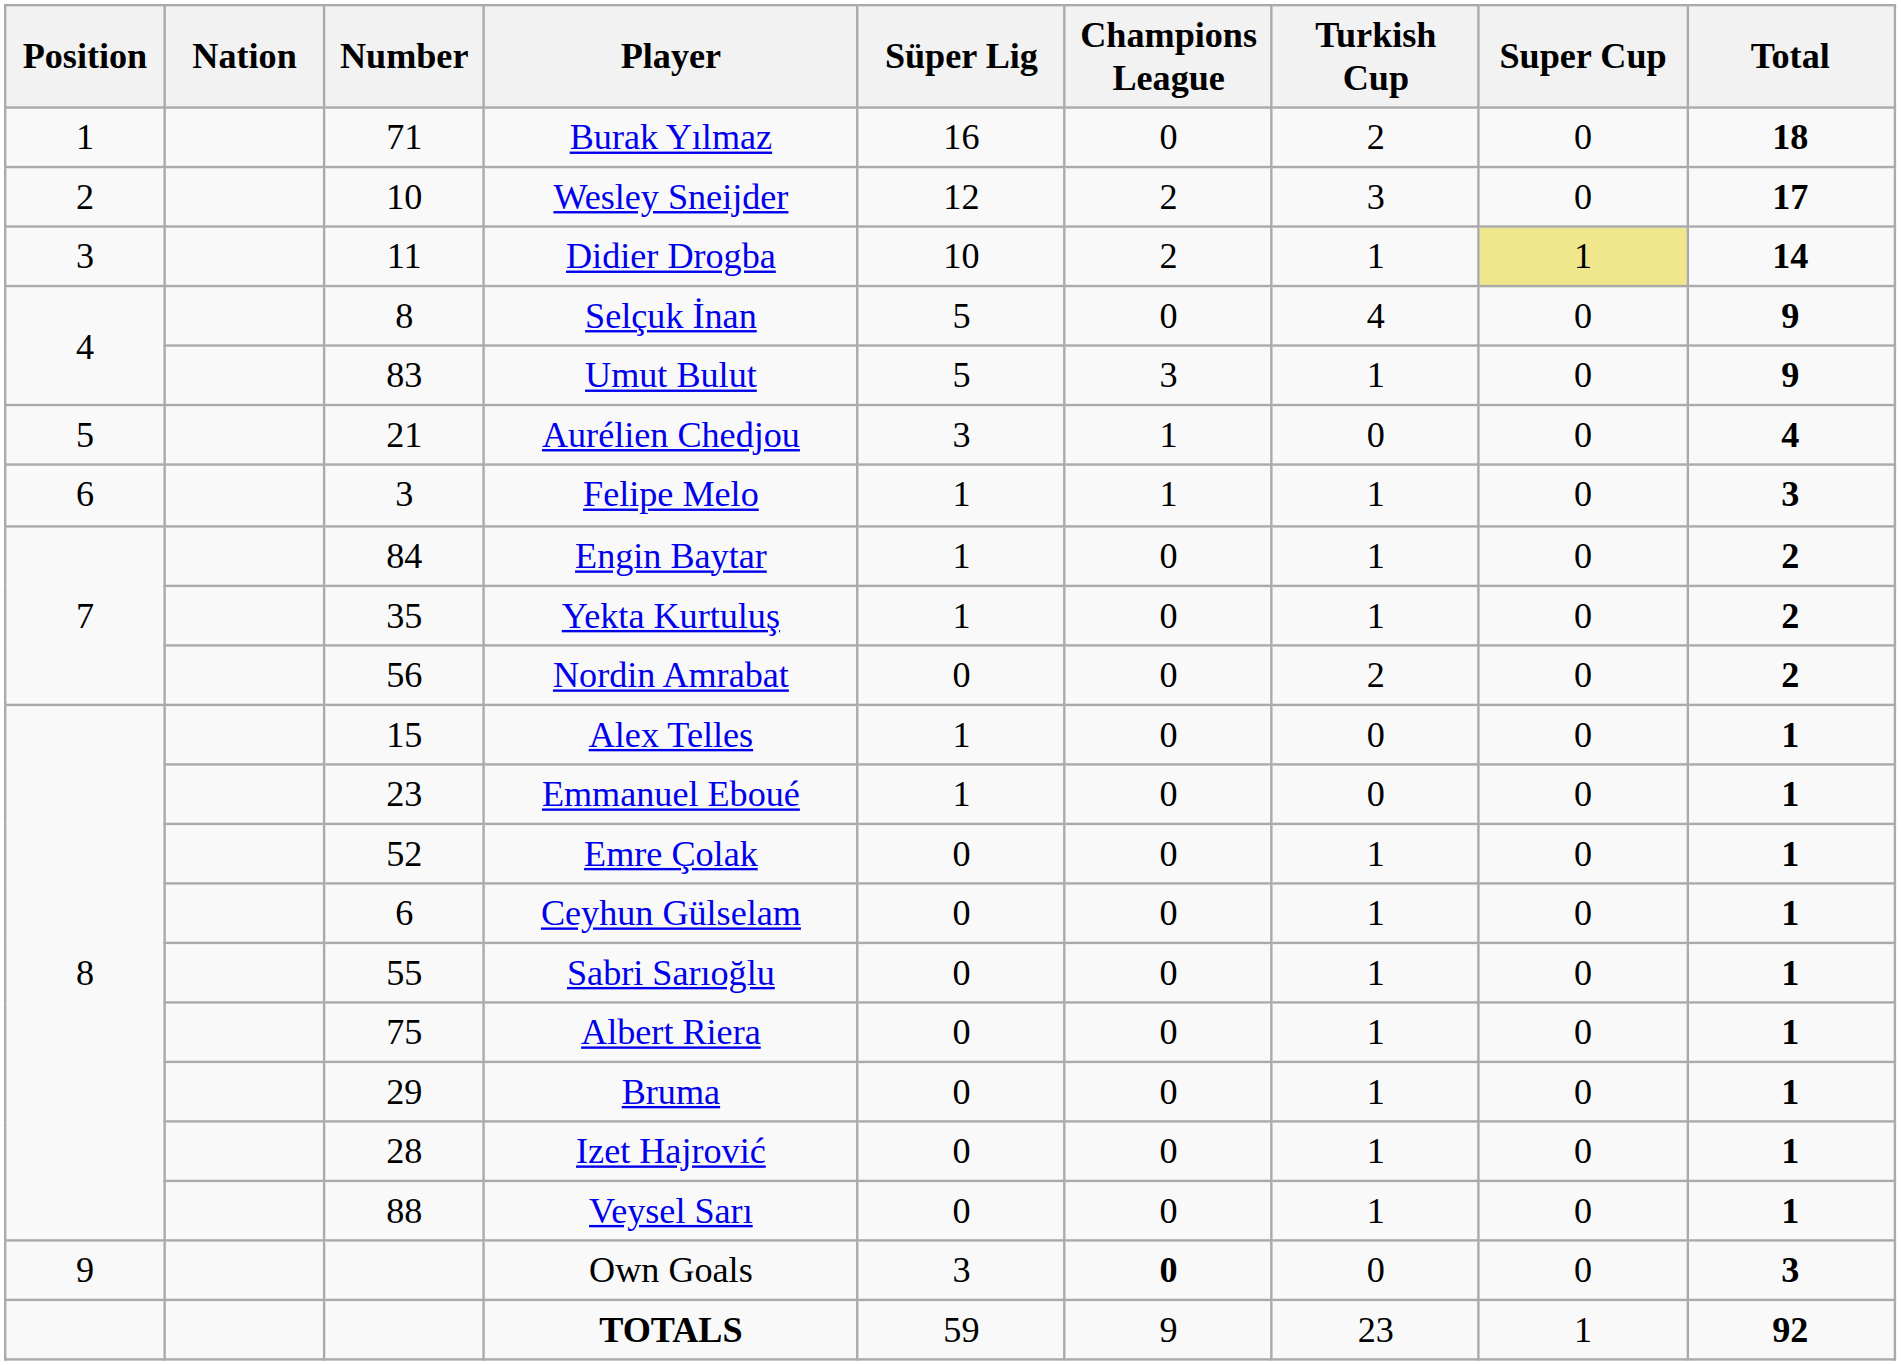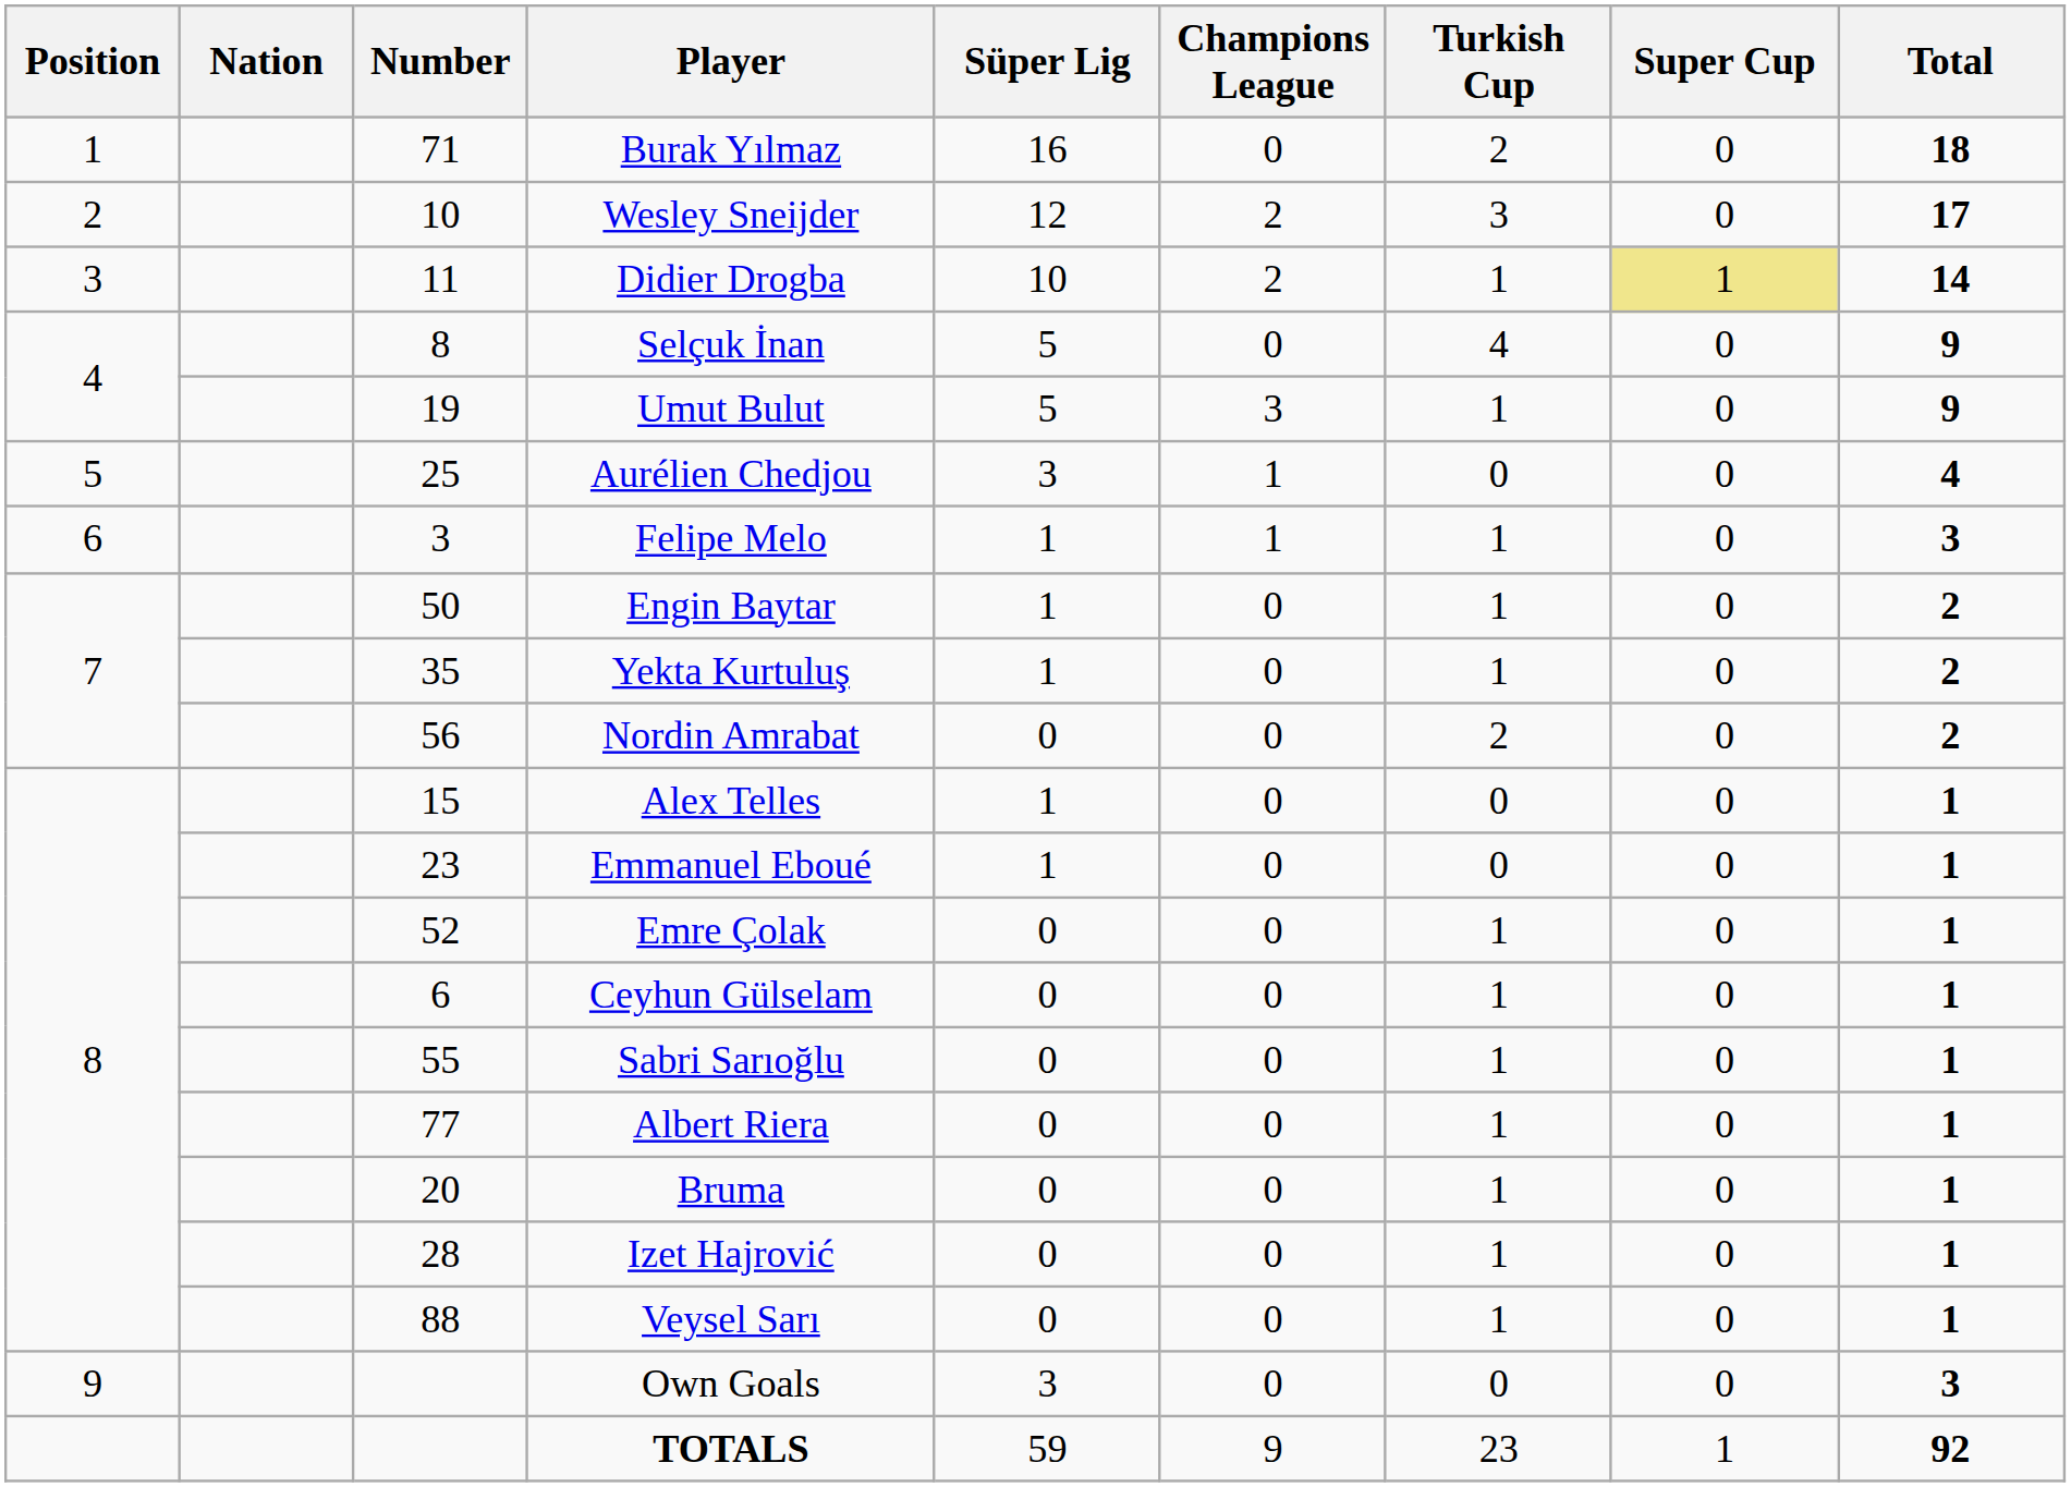 <table class="wikitable" style="font-size: 95%; text-align: center;">
 <tr>
 <th width=60>Position</th>
 <th width=60>Nation</th>
 <th width=60>Number</th>
 <th width=150>Player</th>
 <th width=80>Süper Lig</th>
 <th width=80>Champions League</th>
 <th width=80>Turkish Cup</th>
 <th width=80>Super Cup</th>
 <th width=80>Total</th>
 </tr>
 <tr>
 <td>1</td>
 <td></td>
 <td>71</td>
 <td><a href='#'>Burak Yılmaz</a></td>
 <td>16</td>
 <td>0</td>
 <td>2</td>
 <td>0</td>
 <td><strong>18</strong></td>
 </tr>
 <tr>
 <td>2</td>
 <td></td>
 <td>10</td>
 <td><a href='#'>Wesley Sneijder</a></td>
 <td>12</td>
 <td>2</td>
 <td>3</td>
 <td>0</td>
 <td><strong>17</strong></td>
 </tr>
 <tr>
 <td>3</td>
 <td></td>
 <td>11</td>
 <td><a href='#'>Didier Drogba</a></td>
 <td>10</td>
 <td>2</td>
 <td>1</td>
 <td style="background: khaki;">1</td>
 <td><strong>14</strong></td>
 </tr>
 <tr>
 <td rowspan=2>4</td>
 <td></td>
 <td>8</td>
 <td><a href='#'>Selçuk İnan</a></td>
 <td>5</td>
 <td>0</td>
 <td>4</td>
 <td>0</td>
 <td><strong>9</strong></td>
 </tr>
 <tr>
 <td></td>
-<td>83</td>
+<td>19</td>
 <td><a href='#'>Umut Bulut</a></td>
 <td>5</td>
 <td>3</td>
 <td>1</td>
 <td>0</td>
 <td><strong>9</strong></td>
 </tr>
 <tr>
 <td>5</td>
 <td></td>
-<td>21</td>
+<td>25</td>
 <td><a href='#'>Aurélien Chedjou</a></td>
 <td>3</td>
 <td>1</td>
 <td>0</td>
 <td>0</td>
 <td><strong>4</strong></td>
 </tr>
 <tr>
 <td>6</td>
 <td></td>
 <td>3</td>
 <td><a href='#'>Felipe Melo</a></td>
 <td>1</td>
 <td>1</td>
 <td>1</td>
 <td>0</td>
 <td><strong>3</strong></td>
 </tr>
 <tr>
 <td rowspan=3>7</td>
 <td></td>
-<td>84</td>
+<td>50</td>
 <td><a href='#'>Engin Baytar</a></td>
 <td>1</td>
 <td>0</td>
 <td>1</td>
 <td>0</td>
 <td><strong>2</strong></td>
 </tr>
 <tr>
 <td></td>
 <td>35</td>
 <td><a href='#'>Yekta Kurtuluş</a></td>
 <td>1</td>
 <td>0</td>
 <td>1</td>
 <td>0</td>
 <td><strong>2</strong></td>
 </tr>
 <tr>
 <td></td>
 <td>56</td>
 <td><a href='#'>Nordin Amrabat</a></td>
 <td>0</td>
 <td>0</td>
 <td>2</td>
 <td>0</td>
 <td><strong>2</strong></td>
 </tr>
 <tr>
 <td rowspan=9>8</td>
 <td></td>
 <td>15</td>
 <td><a href='#'>Alex Telles</a></td>
 <td>1</td>
 <td>0</td>
 <td>0</td>
 <td>0</td>
 <td><strong>1</strong></td>
 </tr>
 <tr>
 <td></td>
 <td>23</td>
 <td><a href='#'>Emmanuel Eboué</a></td>
 <td>1</td>
 <td>0</td>
 <td>0</td>
 <td>0</td>
 <td><strong>1</strong></td>
 </tr>
 <tr>
 <td></td>
 <td>52</td>
 <td><a href='#'>Emre Çolak</a></td>
 <td>0</td>
 <td>0</td>
 <td>1</td>
 <td>0</td>
 <td><strong>1</strong></td>
 </tr>
 <tr>
 <td></td>
 <td>6</td>
 <td><a href='#'>Ceyhun Gülselam</a></td>
 <td>0</td>
 <td>0</td>
 <td>1</td>
 <td>0</td>
 <td><strong>1</strong></td>
 </tr>
 <tr>
 <td></td>
 <td>55</td>
 <td><a href='#'>Sabri Sarıoğlu</a></td>
 <td>0</td>
 <td>0</td>
 <td>1</td>
 <td>0</td>
 <td><strong>1</strong></td>
 </tr>
 <tr>
 <td></td>
-<td>75</td>
+<td>77</td>
 <td><a href='#'>Albert Riera</a></td>
 <td>0</td>
 <td>0</td>
 <td>1</td>
 <td>0</td>
 <td><strong>1</strong></td>
 </tr>
 <tr>
 <td></td>
-<td>29</td>
+<td>20</td>
 <td><a href='#'>Bruma</a></td>
 <td>0</td>
 <td>0</td>
 <td>1</td>
 <td>0</td>
 <td><strong>1</strong></td>
 </tr>
 <tr>
 <td></td>
 <td>28</td>
 <td><a href='#'>Izet Hajrović</a></td>
 <td>0</td>
 <td>0</td>
 <td>1</td>
 <td>0</td>
 <td><strong>1</strong></td>
 </tr>
 <tr>
 <td></td>
 <td>88</td>
 <td><a href='#'>Veysel Sarı</a></td>
 <td>0</td>
 <td>0</td>
 <td>1</td>
 <td>0</td>
 <td><strong>1</strong></td>
 </tr>
 <tr>
 <td>9</td>
 <td></td>
 <td></td>
 <td>Own Goals</td>
 <td>3</td>
-<td><strong>0</strong></td>
+<td>0</td>
 <td>0</td>
 <td>0</td>
 <td><strong>3</strong></td>
 </tr>
 <tr>
 <td></td>
 <td></td>
 <td></td>
 <td><strong>TOTALS</strong></td>
 <td>59</td>
 <td>9</td>
 <td>23</td>
 <td>1</td>
 <td><strong>92</strong></td>
 </tr>
 </table>
